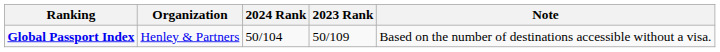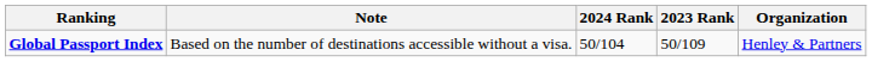 <table class="wikitable">
 <tr>
 <th>Ranking</th>
-<th>Organization</th>
+<th>Note</th>
 <th>2024 Rank</th>
 <th>2023 Rank</th>
-<th>Note</th>
+<th>Organization</th>
 </tr>
 <tr>
 <td><strong><a href='#'>Global Passport Index</a></strong></td>
-<td><a href='#'>Henley & Partners</a></td>
+<td>Based on the number of destinations accessible without a visa.</td>
 <td>50/104</td>
 <td>50/109</td>
-<td>Based on the number of destinations accessible without a visa.</td>
+<td><a href='#'>Henley & Partners</a></td>
 </tr>
 </table>
